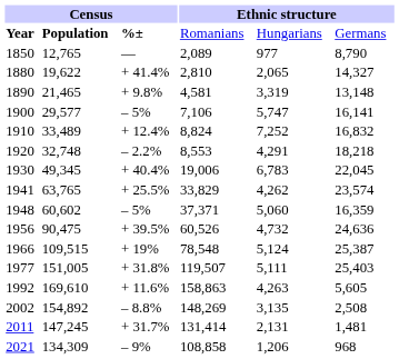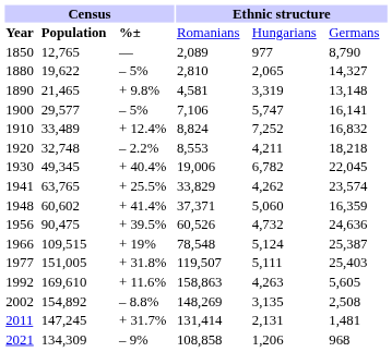 <table class="toccolours" style="margin: 0 1em 0 1em;" width="50%">
 <tr>
 <th align="center" style="background:#ccccff" colspan=3>Census</th>
 <th align="center" style="background:#ccccff" colspan=3>Ethnic structure</th>
 </tr>
 <tr>
 <td><strong>Year</strong></td>
 <td><strong>Population</strong></td>
 <td><strong>%±</strong></td>
 <td><a href='#'>Romanians</a></td>
 <td><a href='#'>Hungarians</a></td>
 <td><a href='#'>Germans</a></td>
 </tr>
 <tr --->
 <td>1850</td>
 <td>12,765</td>
 <td>—</td>
 <td>2,089</td>
 <td>977</td>
 <td>8,790</td>
 </tr>
 <tr --->
 <td>1880</td>
 <td>19,622</td>
-<td>+ 41.4%</td>
+<td>– 5%</td>
 <td>2,810</td>
 <td>2,065</td>
 <td>14,327</td>
 </tr>
 <tr --->
 <td>1890</td>
 <td>21,465</td>
 <td>+ 9.8%</td>
 <td>4,581</td>
 <td>3,319</td>
 <td>13,148</td>
 </tr>
 <tr --->
 <td>1900</td>
 <td>29,577</td>
 <td>– 5%</td>
 <td>7,106</td>
 <td>5,747</td>
 <td>16,141</td>
 </tr>
 <tr --->
 <td>1910</td>
 <td>33,489</td>
 <td>+ 12.4%</td>
 <td>8,824</td>
 <td>7,252</td>
 <td>16,832</td>
 </tr>
 <tr --->
 <td>1920</td>
 <td>32,748</td>
 <td>– 2.2%</td>
 <td>8,553</td>
-<td>4,291</td>
+<td>4,211</td>
 <td>18,218</td>
 </tr>
 <tr --->
 <td>1930</td>
 <td>49,345</td>
 <td>+ 40.4%</td>
 <td>19,006</td>
-<td>6,783</td>
+<td>6,782</td>
 <td>22,045</td>
 </tr>
 <tr --->
 <td>1941</td>
 <td>63,765</td>
 <td>+ 25.5%</td>
 <td>33,829</td>
 <td>4,262</td>
 <td>23,574</td>
 </tr>
 <tr --->
 <td>1948</td>
 <td>60,602</td>
-<td>– 5%</td>
+<td>+ 41.4%</td>
 <td>37,371</td>
 <td>5,060</td>
 <td>16,359</td>
 </tr>
 <tr --->
 <td>1956</td>
 <td>90,475</td>
 <td>+ 39.5%</td>
 <td>60,526</td>
 <td>4,732</td>
 <td>24,636</td>
 </tr>
 <tr --->
 <td>1966</td>
 <td>109,515</td>
 <td>+ 19%</td>
 <td>78,548</td>
 <td>5,124</td>
 <td>25,387</td>
 </tr>
 <tr --->
 <td>1977</td>
 <td>151,005</td>
 <td>+ 31.8%</td>
 <td>119,507</td>
 <td>5,111</td>
 <td>25,403</td>
 </tr>
 <tr --->
 <td>1992</td>
 <td>169,610</td>
 <td>+ 11.6%</td>
 <td>158,863</td>
 <td>4,263</td>
 <td>5,605</td>
 </tr>
 <tr --->
 <td>2002</td>
 <td>154,892</td>
 <td>– 8.8%</td>
 <td>148,269</td>
 <td>3,135</td>
 <td>2,508</td>
 </tr>
 <tr --->
 <td><a href='#'>2011</a></td>
 <td>147,245</td>
 <td>+ 31.7%</td>
 <td>131,414</td>
 <td>2,131</td>
 <td>1,481</td>
 </tr>
 <tr --->
 <td><a href='#'>2021</a></td>
 <td>134,309</td>
 <td>– 9%</td>
 <td>108,858</td>
 <td>1,206</td>
 <td>968</td>
 </tr>
 </table>
